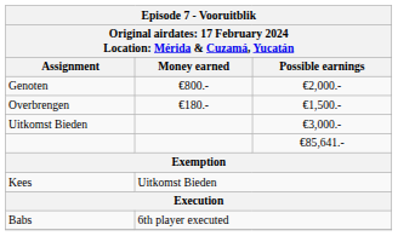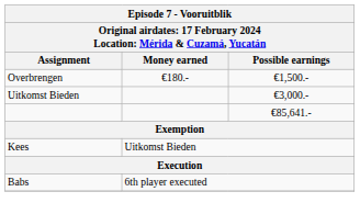 <table class="wikitable" style="font-size: 95%; margin: 10px" align="right" width="40%">
 <tr>
 <th colspan=3>Episode 7 - Vooruitblik</th>
 </tr>
 <tr>
 <th colspan=3>Original airdates: 17 February 2024<br>Location: <a href='#'>Mérida</a> & <a href='#'>Cuzamá</a>, <a href='#'>Yucatán</a></th>
 </tr>
 <tr>
 <th>Assignment</th>
 <th>Money earned</th>
 <th>Possible earnings</th>
-</tr>
-<tr>
-<td>Genoten</td>
-<td align="center">€800.-</td>
-<td align="center">€2,000.-</td>
 </tr>
 <tr>
 <td>Overbrengen</td>
 <td align="center">€180.-</td>
 <td align="center">€1,500.-</td>
 </tr>
 <tr>
 <td>Uitkomst Bieden</td>
 <td align="center"></td>
 <td align="center">€3,000.-</td>
 </tr>
 <tr>
 <td><strong></strong></td>
 <td align="center"><strong></strong></td>
 <td align="center">€85,641.-</td>
 </tr>
 <tr>
 <th colspan=3>Exemption</th>
 </tr>
 <tr>
 <td>Kees</td>
 <td colspan=2>Uitkomst Bieden</td>
 </tr>
 <tr>
 <th colspan=3>Execution</th>
 </tr>
 <tr>
 <td>Babs</td>
 <td colspan=2>6th player executed</td>
 </tr>
 <tr>
 </tr>
 </table>
